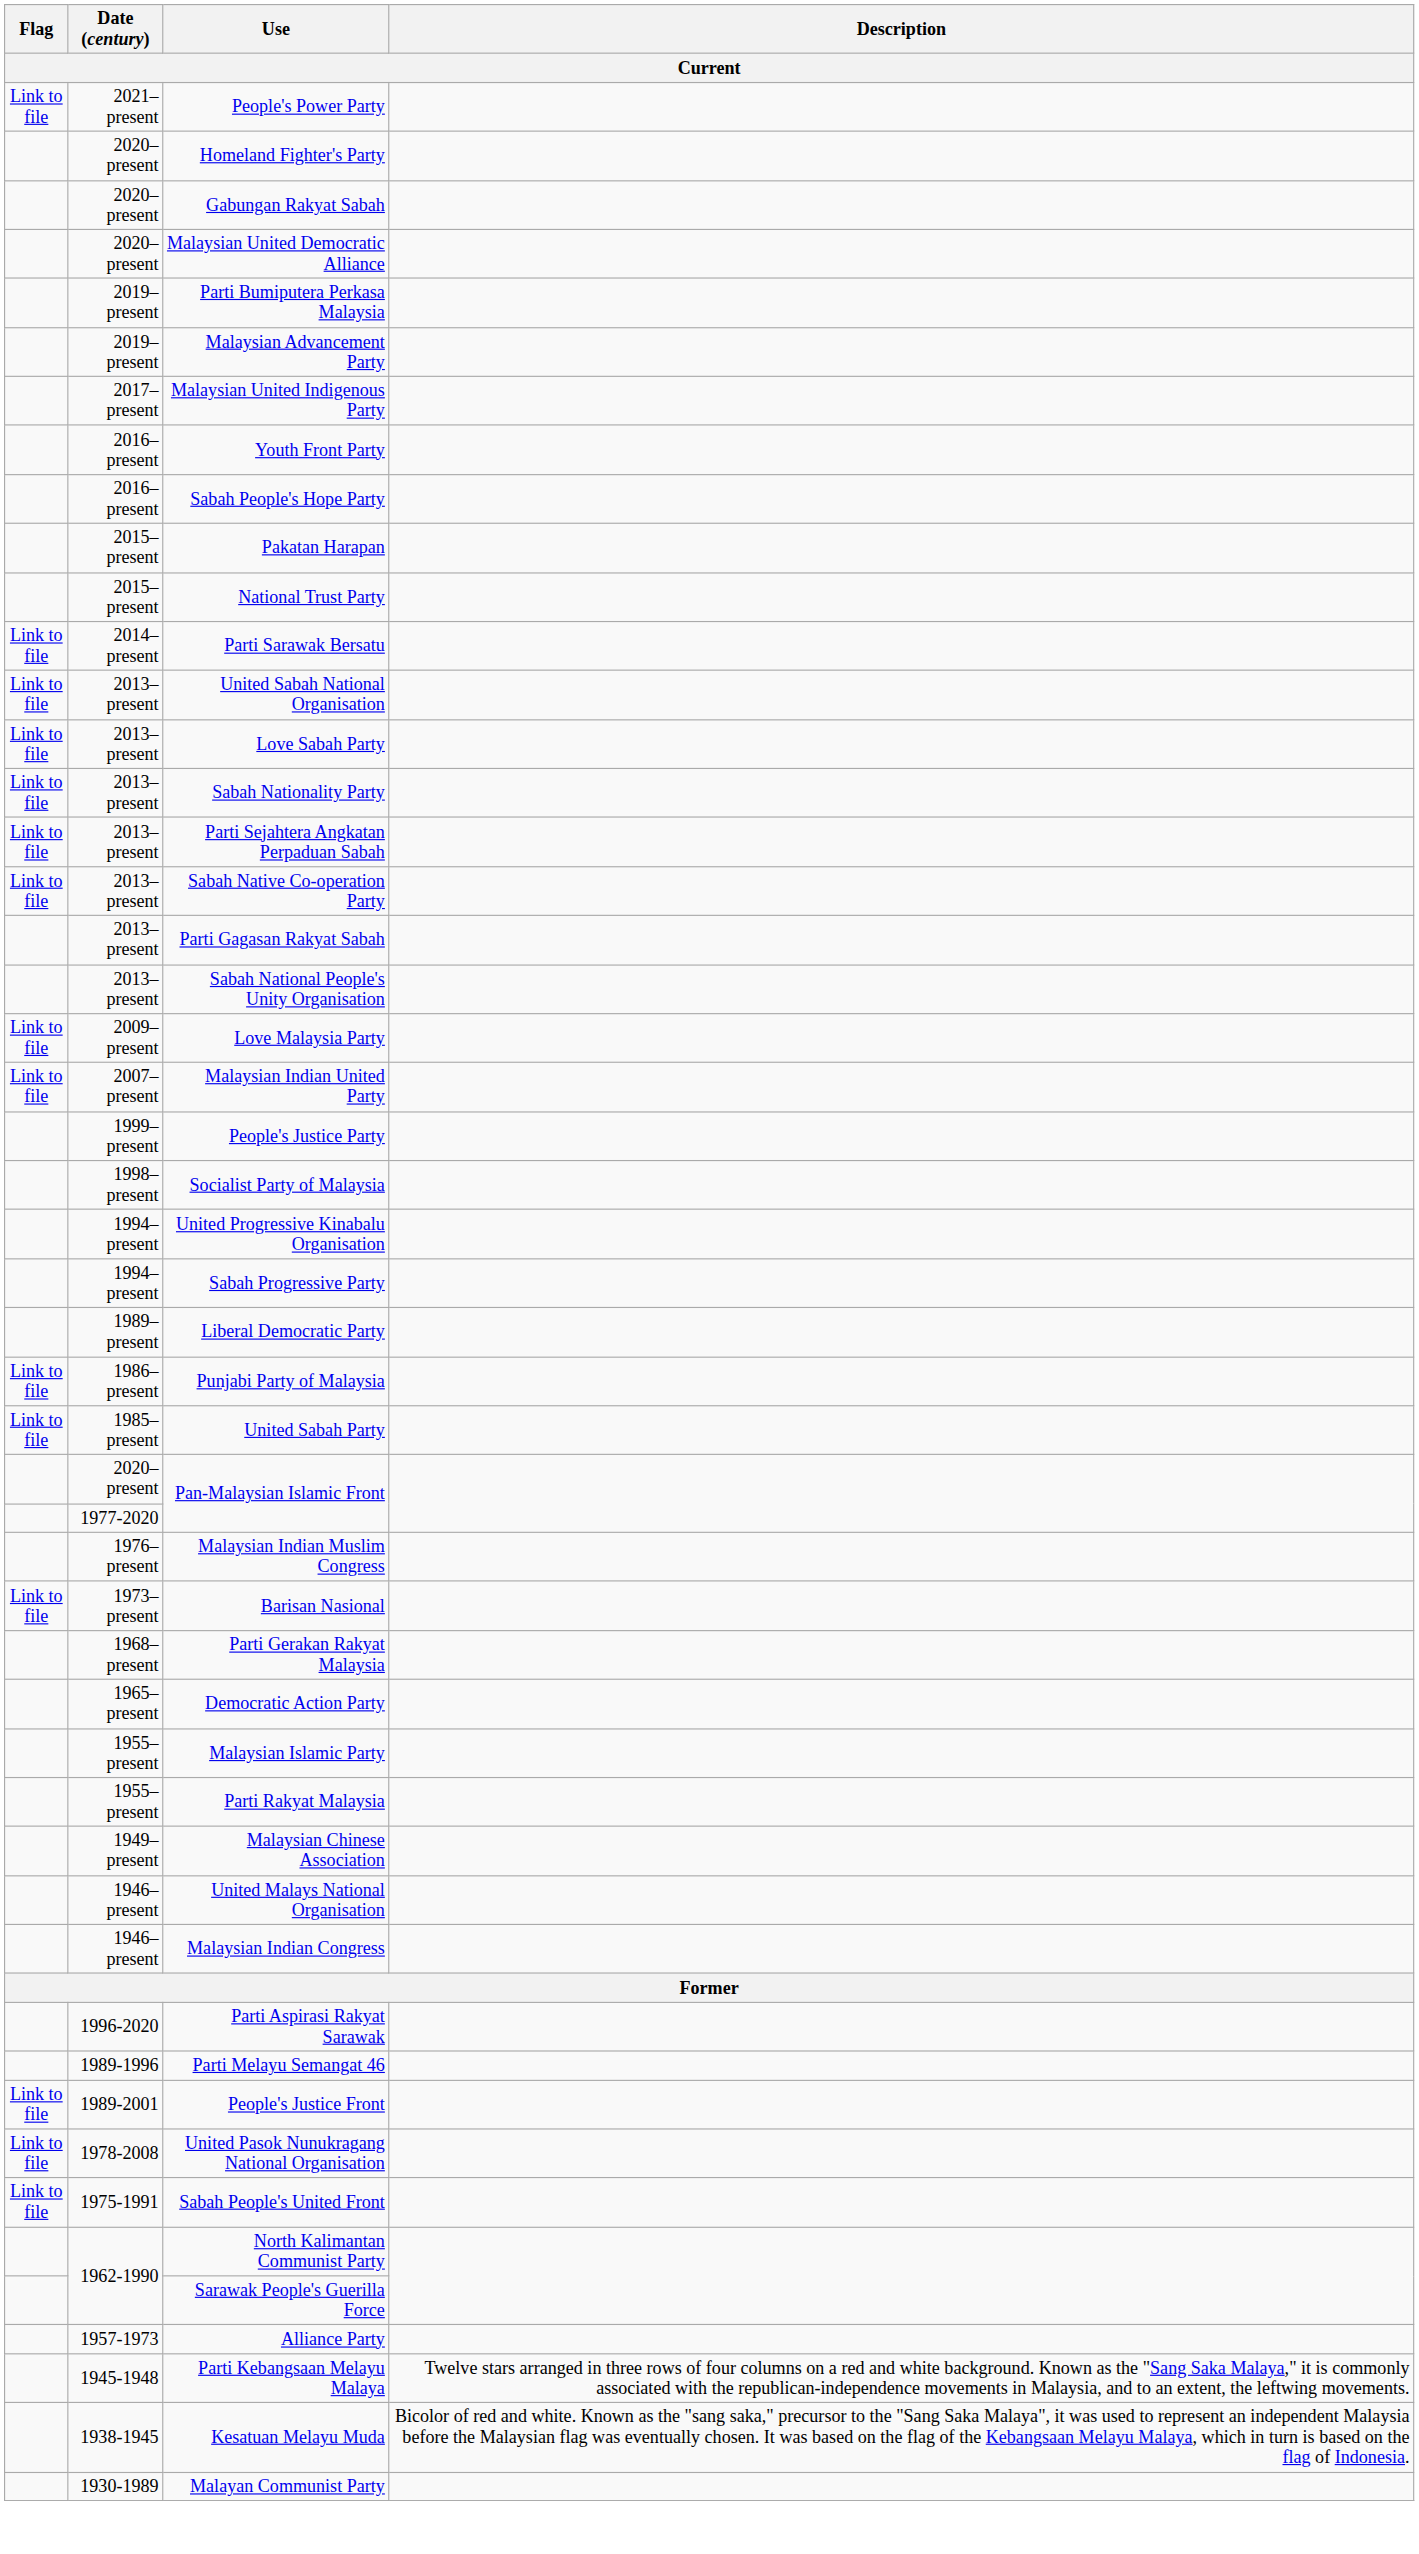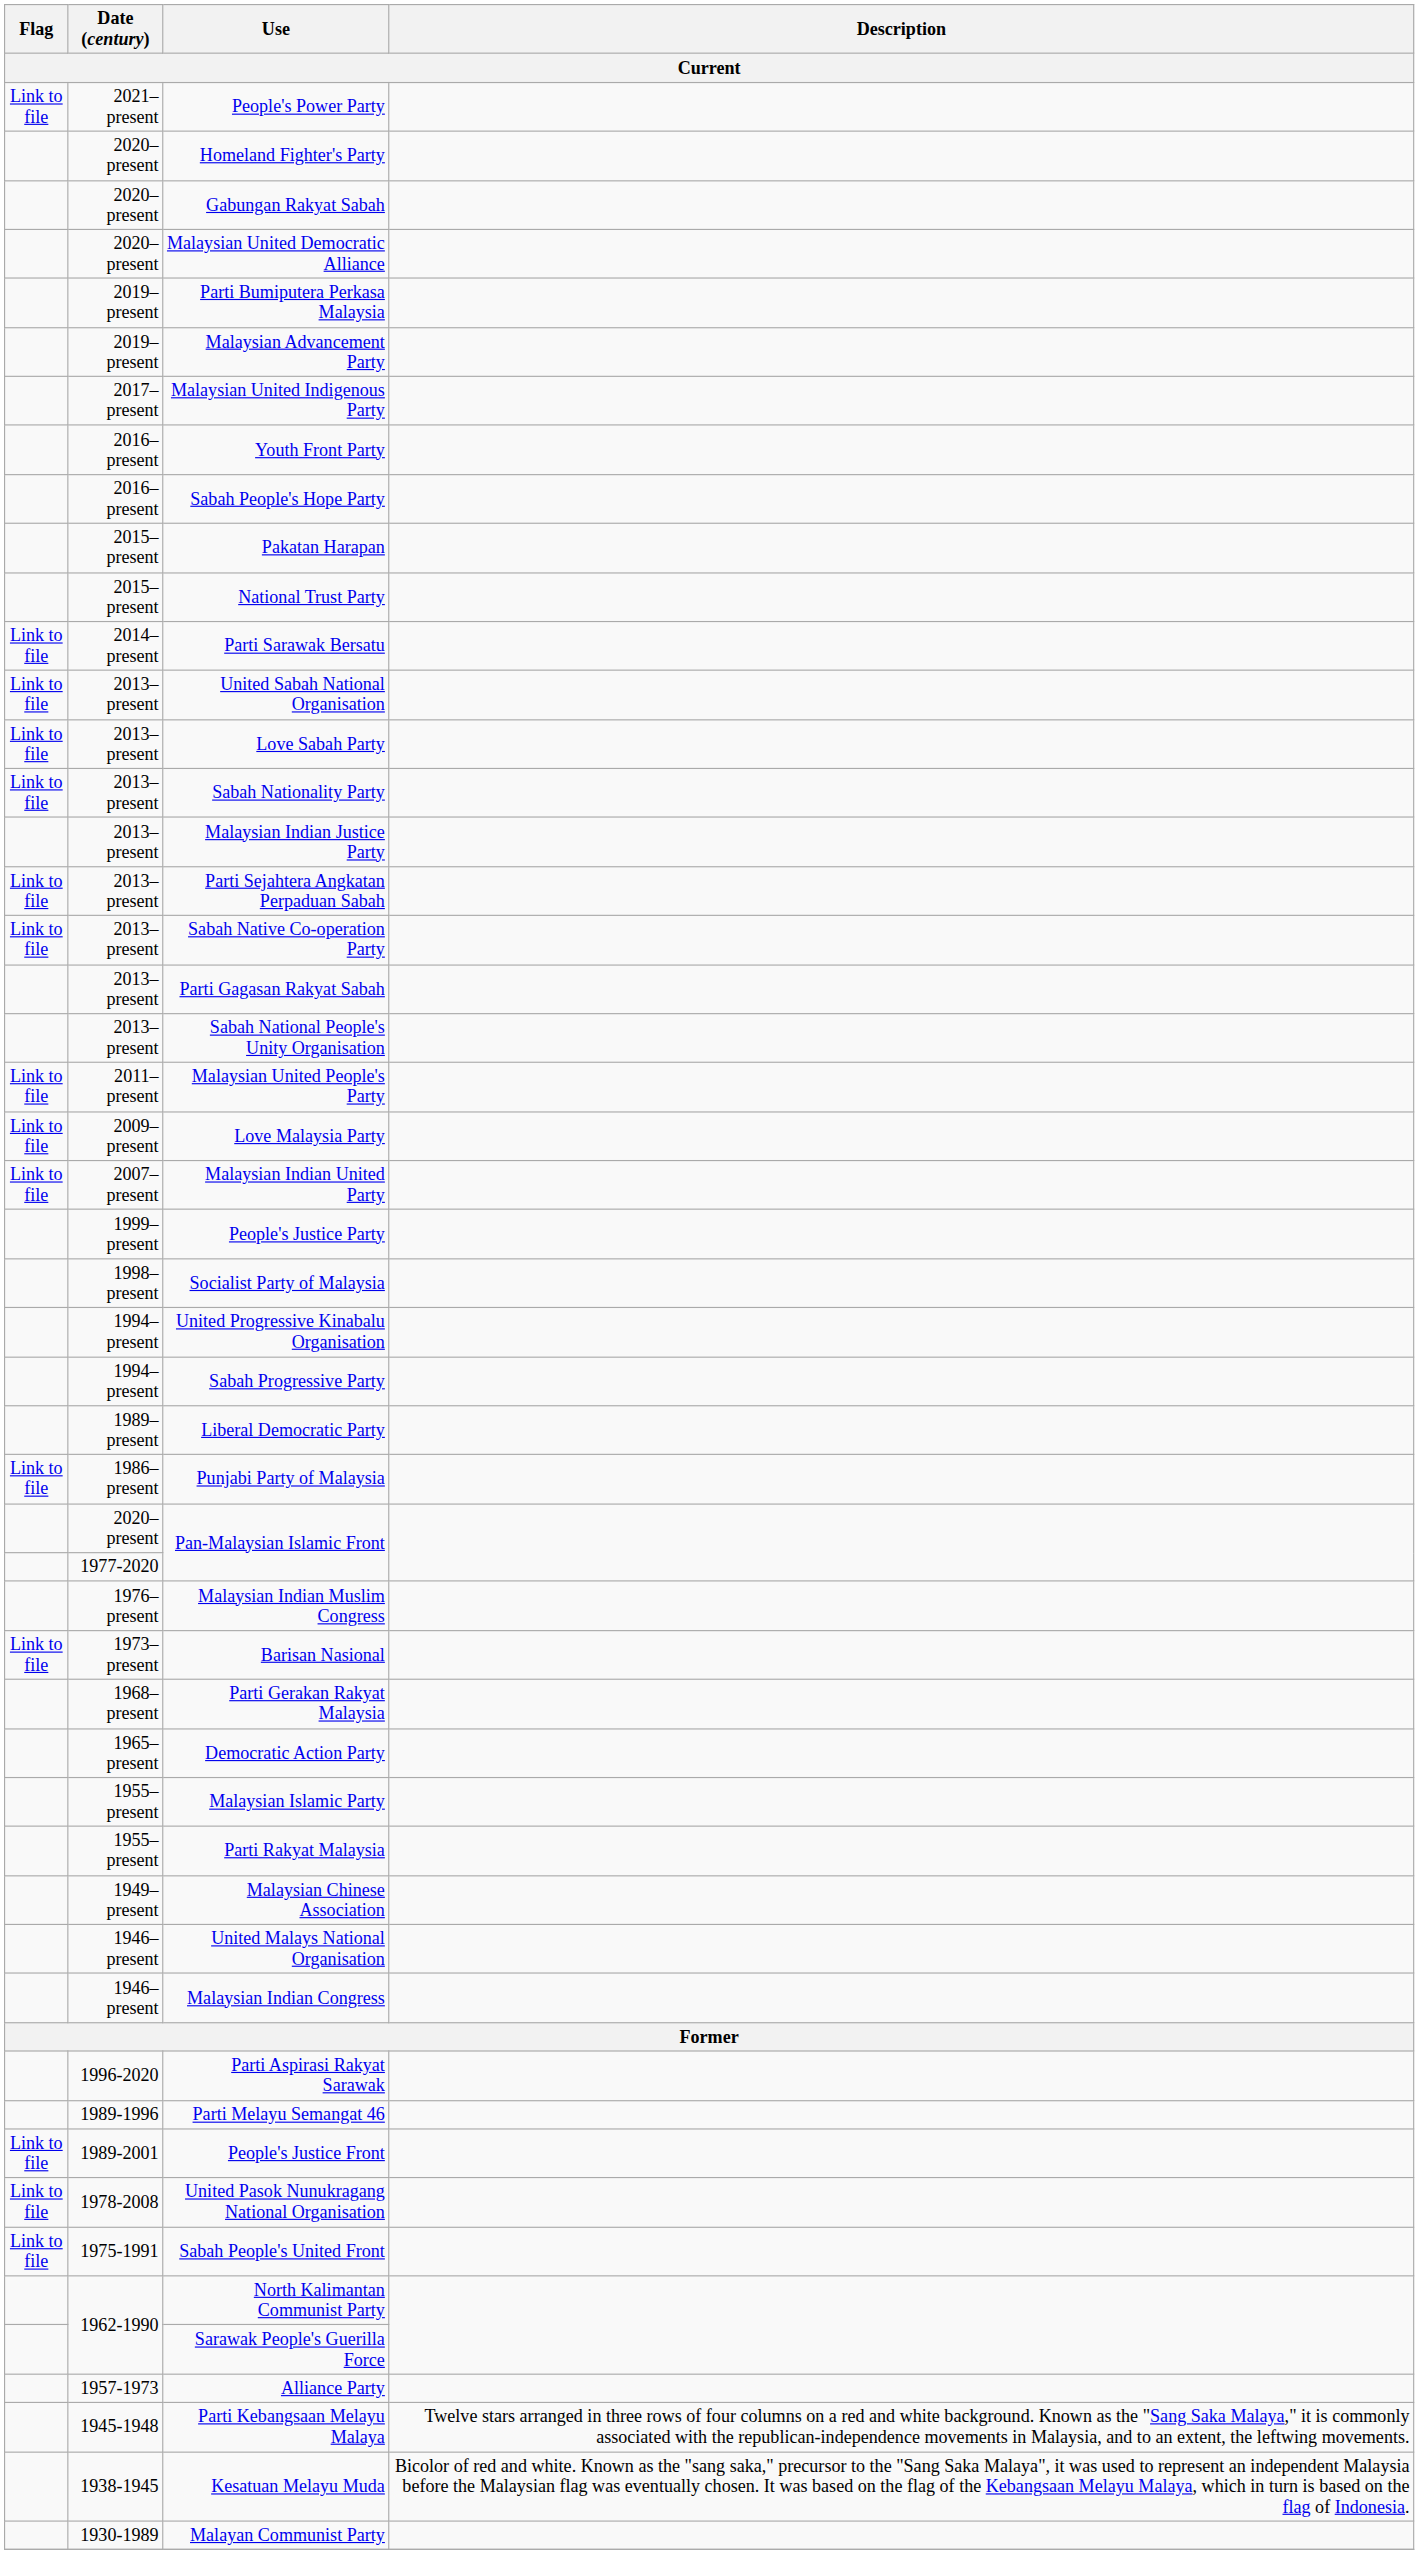 <table class="wikitable sortable" style="text-align:right">
 <tr bgcolor="#efefef">
 <th>Flag</th>
 <th>Date (<em>century</em>)</th>
 <th>Use</th>
 <th>Description</th>
 </tr>
 <tr>
 <th colspan="4">Current</th>
 </tr>
 <tr>
 <td style="text-align:center;"><a href='#'>Link to file</a></td>
 <td>2021–present</td>
 <td><a href='#'>People's Power Party</a></td>
 <td></td>
 </tr>
 <tr>
 <td></td>
 <td>2020–present</td>
 <td><a href='#'>Homeland Fighter's Party</a></td>
 <td></td>
 </tr>
 <tr>
 <td></td>
 <td>2020–present</td>
 <td><a href='#'>Gabungan Rakyat Sabah</a></td>
 <td></td>
 </tr>
 <tr>
 <td></td>
 <td>2020–present</td>
 <td><a href='#'>Malaysian United Democratic Alliance</a></td>
 <td></td>
 </tr>
 <tr>
 <td></td>
 <td>2019–present</td>
 <td><a href='#'>Parti Bumiputera Perkasa Malaysia</a></td>
 <td></td>
 </tr>
 <tr>
 <td></td>
 <td>2019–present</td>
 <td><a href='#'>Malaysian Advancement Party</a></td>
 <td></td>
 </tr>
 <tr>
 <td></td>
 <td>2017–present</td>
 <td><a href='#'>Malaysian United Indigenous Party</a></td>
 <td></td>
 </tr>
 <tr>
 <td></td>
 <td>2016–present</td>
 <td><a href='#'>Youth Front Party</a></td>
 <td></td>
 </tr>
 <tr>
 <td></td>
 <td>2016–present</td>
 <td><a href='#'>Sabah People's Hope Party</a></td>
 <td></td>
 </tr>
 <tr>
 <td></td>
 <td>2015–present</td>
 <td><a href='#'>Pakatan Harapan</a></td>
 <td></td>
 </tr>
 <tr>
 <td></td>
 <td>2015–present</td>
 <td><a href='#'>National Trust Party</a></td>
 <td></td>
 </tr>
 <tr>
 <td style="text-align:center;"><a href='#'>Link to file</a></td>
 <td>2014–present</td>
 <td><a href='#'>Parti Sarawak Bersatu</a></td>
 <td></td>
 </tr>
 <tr>
 <td style="text-align:center;"><a href='#'>Link to file</a></td>
 <td>2013–present</td>
 <td><a href='#'>United Sabah National Organisation</a></td>
 <td></td>
 </tr>
 <tr>
 <td style="text-align:center;"><a href='#'>Link to file</a></td>
 <td>2013–present</td>
 <td><a href='#'>Love Sabah Party</a></td>
 <td></td>
 </tr>
 <tr>
 <td style="text-align:center;"><a href='#'>Link to file</a></td>
 <td>2013–present</td>
 <td><a href='#'>Sabah Nationality Party</a></td>
 <td></td>
 </tr>
 <tr>
+<td></td>
+<td>2013–present</td>
+<td><a href='#'>Malaysian Indian Justice Party</a></td>
+<td></td>
+</tr>
+<tr>
 <td style="text-align:center;"><a href='#'>Link to file</a></td>
 <td>2013–present</td>
 <td><a href='#'>Parti Sejahtera Angkatan Perpaduan Sabah</a></td>
 <td></td>
 </tr>
 <tr>
 <td style="text-align:center;"><a href='#'>Link to file</a></td>
 <td>2013–present</td>
 <td><a href='#'>Sabah Native Co-operation Party</a></td>
 <td></td>
 </tr>
 <tr>
 <td></td>
 <td>2013–present</td>
 <td><a href='#'>Parti Gagasan Rakyat Sabah</a></td>
 <td></td>
 </tr>
 <tr>
 <td></td>
 <td>2013–present</td>
 <td><a href='#'>Sabah National People's Unity Organisation</a></td>
+<td></td>
+</tr>
+<tr>
+<td style="text-align:center;"><a href='#'>Link to file</a></td>
+<td>2011–present</td>
+<td><a href='#'>Malaysian United People's Party</a></td>
 <td></td>
 </tr>
 <tr>
 <td style="text-align:center;"><a href='#'>Link to file</a></td>
 <td>2009–present</td>
 <td><a href='#'>Love Malaysia Party</a></td>
 <td></td>
 </tr>
 <tr>
 <td style="text-align:center;"><a href='#'>Link to file</a></td>
 <td>2007–present</td>
 <td><a href='#'>Malaysian Indian United Party</a></td>
 <td></td>
 </tr>
 <tr>
 <td></td>
 <td>1999–present</td>
 <td><a href='#'>People's Justice Party</a></td>
 <td></td>
 </tr>
 <tr>
 <td></td>
 <td>1998–present</td>
 <td><a href='#'>Socialist Party of Malaysia</a></td>
 <td></td>
 </tr>
 <tr>
 <td></td>
 <td>1994–present</td>
 <td><a href='#'>United Progressive Kinabalu Organisation</a></td>
 <td></td>
 </tr>
 <tr>
 <td></td>
 <td>1994–present</td>
 <td><a href='#'>Sabah Progressive Party</a></td>
 <td></td>
 </tr>
 <tr>
 <td></td>
 <td>1989–present</td>
 <td><a href='#'>Liberal Democratic Party</a></td>
 <td></td>
 </tr>
 <tr>
 <td style="text-align:center;"><a href='#'>Link to file</a></td>
 <td>1986–present</td>
 <td><a href='#'>Punjabi Party of Malaysia</a></td>
-<td></td>
-</tr>
-<tr>
-<td style="text-align:center;"><a href='#'>Link to file</a></td>
-<td>1985–present</td>
-<td><a href='#'>United Sabah Party</a></td>
 <td></td>
 </tr>
 <tr>
 <td></td>
 <td>2020–present</td>
 <td rowspan="2"><a href='#'>Pan-Malaysian Islamic Front</a></td>
 <td rowspan="2"></td>
 </tr>
 <tr>
 <td></td>
 <td>1977-2020</td>
 </tr>
 <tr>
 <td></td>
 <td>1976–present</td>
 <td><a href='#'>Malaysian Indian Muslim Congress</a></td>
 <td></td>
 </tr>
 <tr>
 <td style="text-align:center;"><a href='#'>Link to file</a></td>
 <td>1973–present</td>
 <td><a href='#'>Barisan Nasional</a></td>
 <td></td>
 </tr>
 <tr>
 <td></td>
 <td>1968–present</td>
 <td><a href='#'>Parti Gerakan Rakyat Malaysia</a></td>
 <td></td>
 </tr>
 <tr>
 <td></td>
 <td>1965–present</td>
 <td><a href='#'>Democratic Action Party</a></td>
 <td></td>
 </tr>
 <tr>
 <td></td>
 <td>1955–present</td>
 <td><a href='#'>Malaysian Islamic Party</a></td>
 <td></td>
 </tr>
 <tr>
 <td></td>
 <td>1955–present</td>
 <td><a href='#'>Parti Rakyat Malaysia</a></td>
 <td></td>
 </tr>
 <tr>
 <td></td>
 <td>1949–present</td>
 <td><a href='#'>Malaysian Chinese Association</a></td>
 <td></td>
 </tr>
 <tr>
 <td></td>
 <td>1946–present</td>
 <td><a href='#'>United Malays National Organisation</a></td>
 <td></td>
 </tr>
 <tr>
 <td></td>
 <td>1946–present</td>
 <td><a href='#'>Malaysian Indian Congress</a></td>
 <td></td>
 </tr>
 <tr>
 <th colspan="4">Former</th>
 </tr>
 <tr>
 <td></td>
 <td>1996-2020</td>
 <td><a href='#'>Parti Aspirasi Rakyat Sarawak</a></td>
 <td></td>
 </tr>
 <tr>
 <td></td>
 <td>1989-1996</td>
 <td><a href='#'>Parti Melayu Semangat 46</a></td>
 <td></td>
 </tr>
 <tr>
 <td style="text-align:center;"><a href='#'>Link to file</a></td>
 <td>1989-2001</td>
 <td><a href='#'>People's Justice Front</a></td>
 <td></td>
 </tr>
 <tr>
 <td style="text-align:center;"><a href='#'>Link to file</a></td>
 <td>1978-2008</td>
 <td><a href='#'>United Pasok Nunukragang National Organisation</a></td>
 <td></td>
 </tr>
 <tr>
 <td style="text-align:center;"><a href='#'>Link to file</a></td>
 <td>1975-1991</td>
 <td><a href='#'>Sabah People's United Front</a></td>
 <td></td>
 </tr>
 <tr>
 <td></td>
 <td rowspan="2">1962-1990</td>
 <td><a href='#'>North Kalimantan Communist Party</a></td>
 <td rowspan="2"></td>
 </tr>
 <tr>
 <td></td>
 <td><a href='#'>Sarawak People's Guerilla Force</a></td>
 </tr>
 <tr>
 <td></td>
 <td>1957-1973</td>
 <td><a href='#'>Alliance Party</a></td>
 <td></td>
 </tr>
 <tr>
 <td></td>
 <td>1945-1948</td>
 <td><a href='#'>Parti Kebangsaan Melayu Malaya</a></td>
 <td>Twelve stars arranged in three rows of four columns on a red and white background. Known as the "<a href='#'>Sang Saka Malaya</a>," it is commonly associated with the republican‐independence movements in Malaysia, and to an extent, the leftwing movements.</td>
 </tr>
 <tr>
 <td></td>
 <td>1938-1945</td>
 <td><a href='#'>Kesatuan Melayu Muda</a></td>
 <td>Bicolor of red and white. Known as the "sang saka," precursor to the "Sang Saka Malaya"<em>,</em> it was used to represent an independent Malaysia before the Malaysian flag was eventually chosen. It was based on the flag of the <a href='#'>Kebangsaan Melayu Malaya</a>, which in turn is based on the <a href='#'>flag</a> of <a href='#'>Indonesia</a>.</td>
 </tr>
 <tr>
 <td></td>
 <td>1930-1989</td>
 <td><a href='#'>Malayan Communist Party</a></td>
 <td></td>
 </tr>
 <tr>
 </tr>
 </table>
